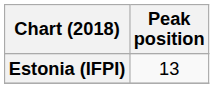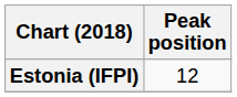 <table class="wikitable sortable plainrowheaders" style="text-align:center">
 <tr>
 <th scope="col">Chart (2018)</th>
 <th scope="col">Peak<br> position</th>
 </tr>
 <tr>
 </tr>
 <tr>
 </tr>
 <tr>
 </tr>
 <tr>
 </tr>
 <tr>
 </tr>
 <tr>
 <th scope="row">Estonia (IFPI)</th>
-<td>13</td>
+<td>12</td>
 </tr>
 <tr>
 </tr>
 <tr>
 </tr>
 <tr>
 </tr>
 <tr>
 </tr>
 <tr>
 </tr>
 <tr>
 </tr>
 <tr>
 </tr>
 <tr>
 </tr>
 <tr>
 </tr>
 <tr>
 </tr>
 <tr>
 </tr>
 <tr>
 </tr>
 <tr>
 </tr>
 <tr>
 </tr>
 <tr>
 </tr>
 <tr>
 </tr>
 <tr>
 </tr>
 <tr>
 </tr>
 </table>
